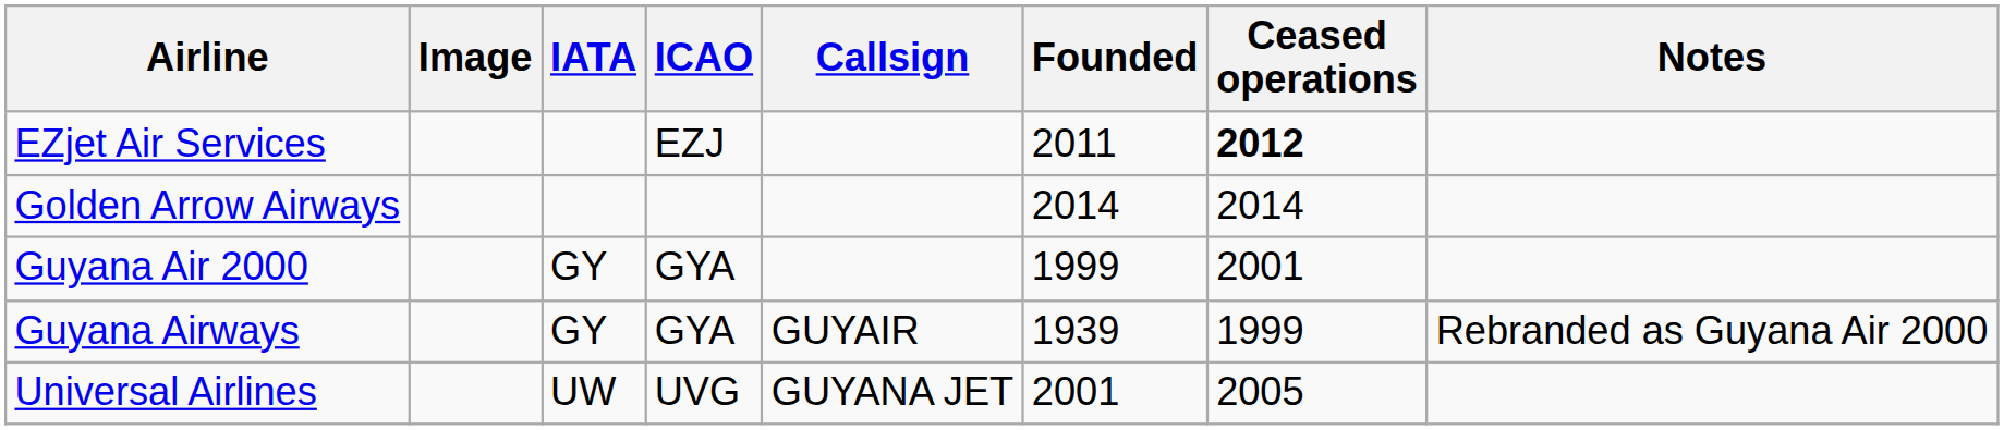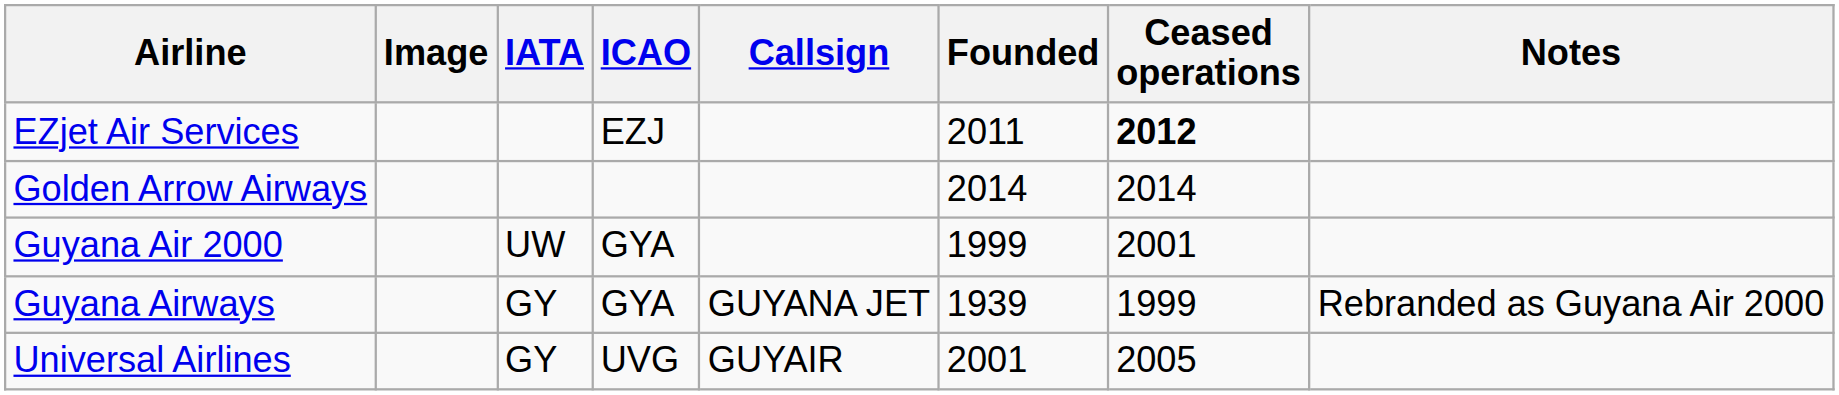 <table class="wikitable sortable">
 <tr valign="middle">
 <th>Airline</th>
 <th>Image</th>
 <th><a href='#'>IATA</a></th>
 <th><a href='#'>ICAO</a></th>
 <th><a href='#'>Callsign</a></th>
 <th>Founded</th>
 <th>Ceased<br>operations</th>
 <th>Notes</th>
 </tr>
 <tr>
 <td><a href='#'>EZjet Air Services</a></td>
 <td></td>
 <td></td>
 <td>EZJ</td>
 <td></td>
 <td>2011</td>
 <td><strong>2012</strong></td>
 <td></td>
 </tr>
 <tr>
 <td><a href='#'>Golden Arrow Airways</a></td>
 <td></td>
 <td></td>
 <td></td>
 <td></td>
 <td>2014</td>
 <td>2014</td>
 <td></td>
 </tr>
 <tr>
 <td><a href='#'>Guyana Air 2000</a></td>
 <td></td>
-<td>GY</td>
+<td>UW</td>
 <td>GYA</td>
 <td></td>
 <td>1999</td>
 <td>2001</td>
 <td></td>
 </tr>
 <tr>
 <td><a href='#'>Guyana Airways</a></td>
 <td></td>
 <td>GY</td>
 <td>GYA</td>
-<td>GUYAIR</td>
+<td>GUYANA JET</td>
 <td>1939</td>
 <td>1999</td>
 <td>Rebranded as Guyana Air 2000</td>
 </tr>
 <tr>
 <td><a href='#'>Universal Airlines</a></td>
 <td></td>
-<td>UW</td>
+<td>GY</td>
 <td>UVG</td>
-<td>GUYANA JET</td>
+<td>GUYAIR</td>
 <td>2001</td>
 <td>2005</td>
 <td></td>
 </tr>
 </table>
